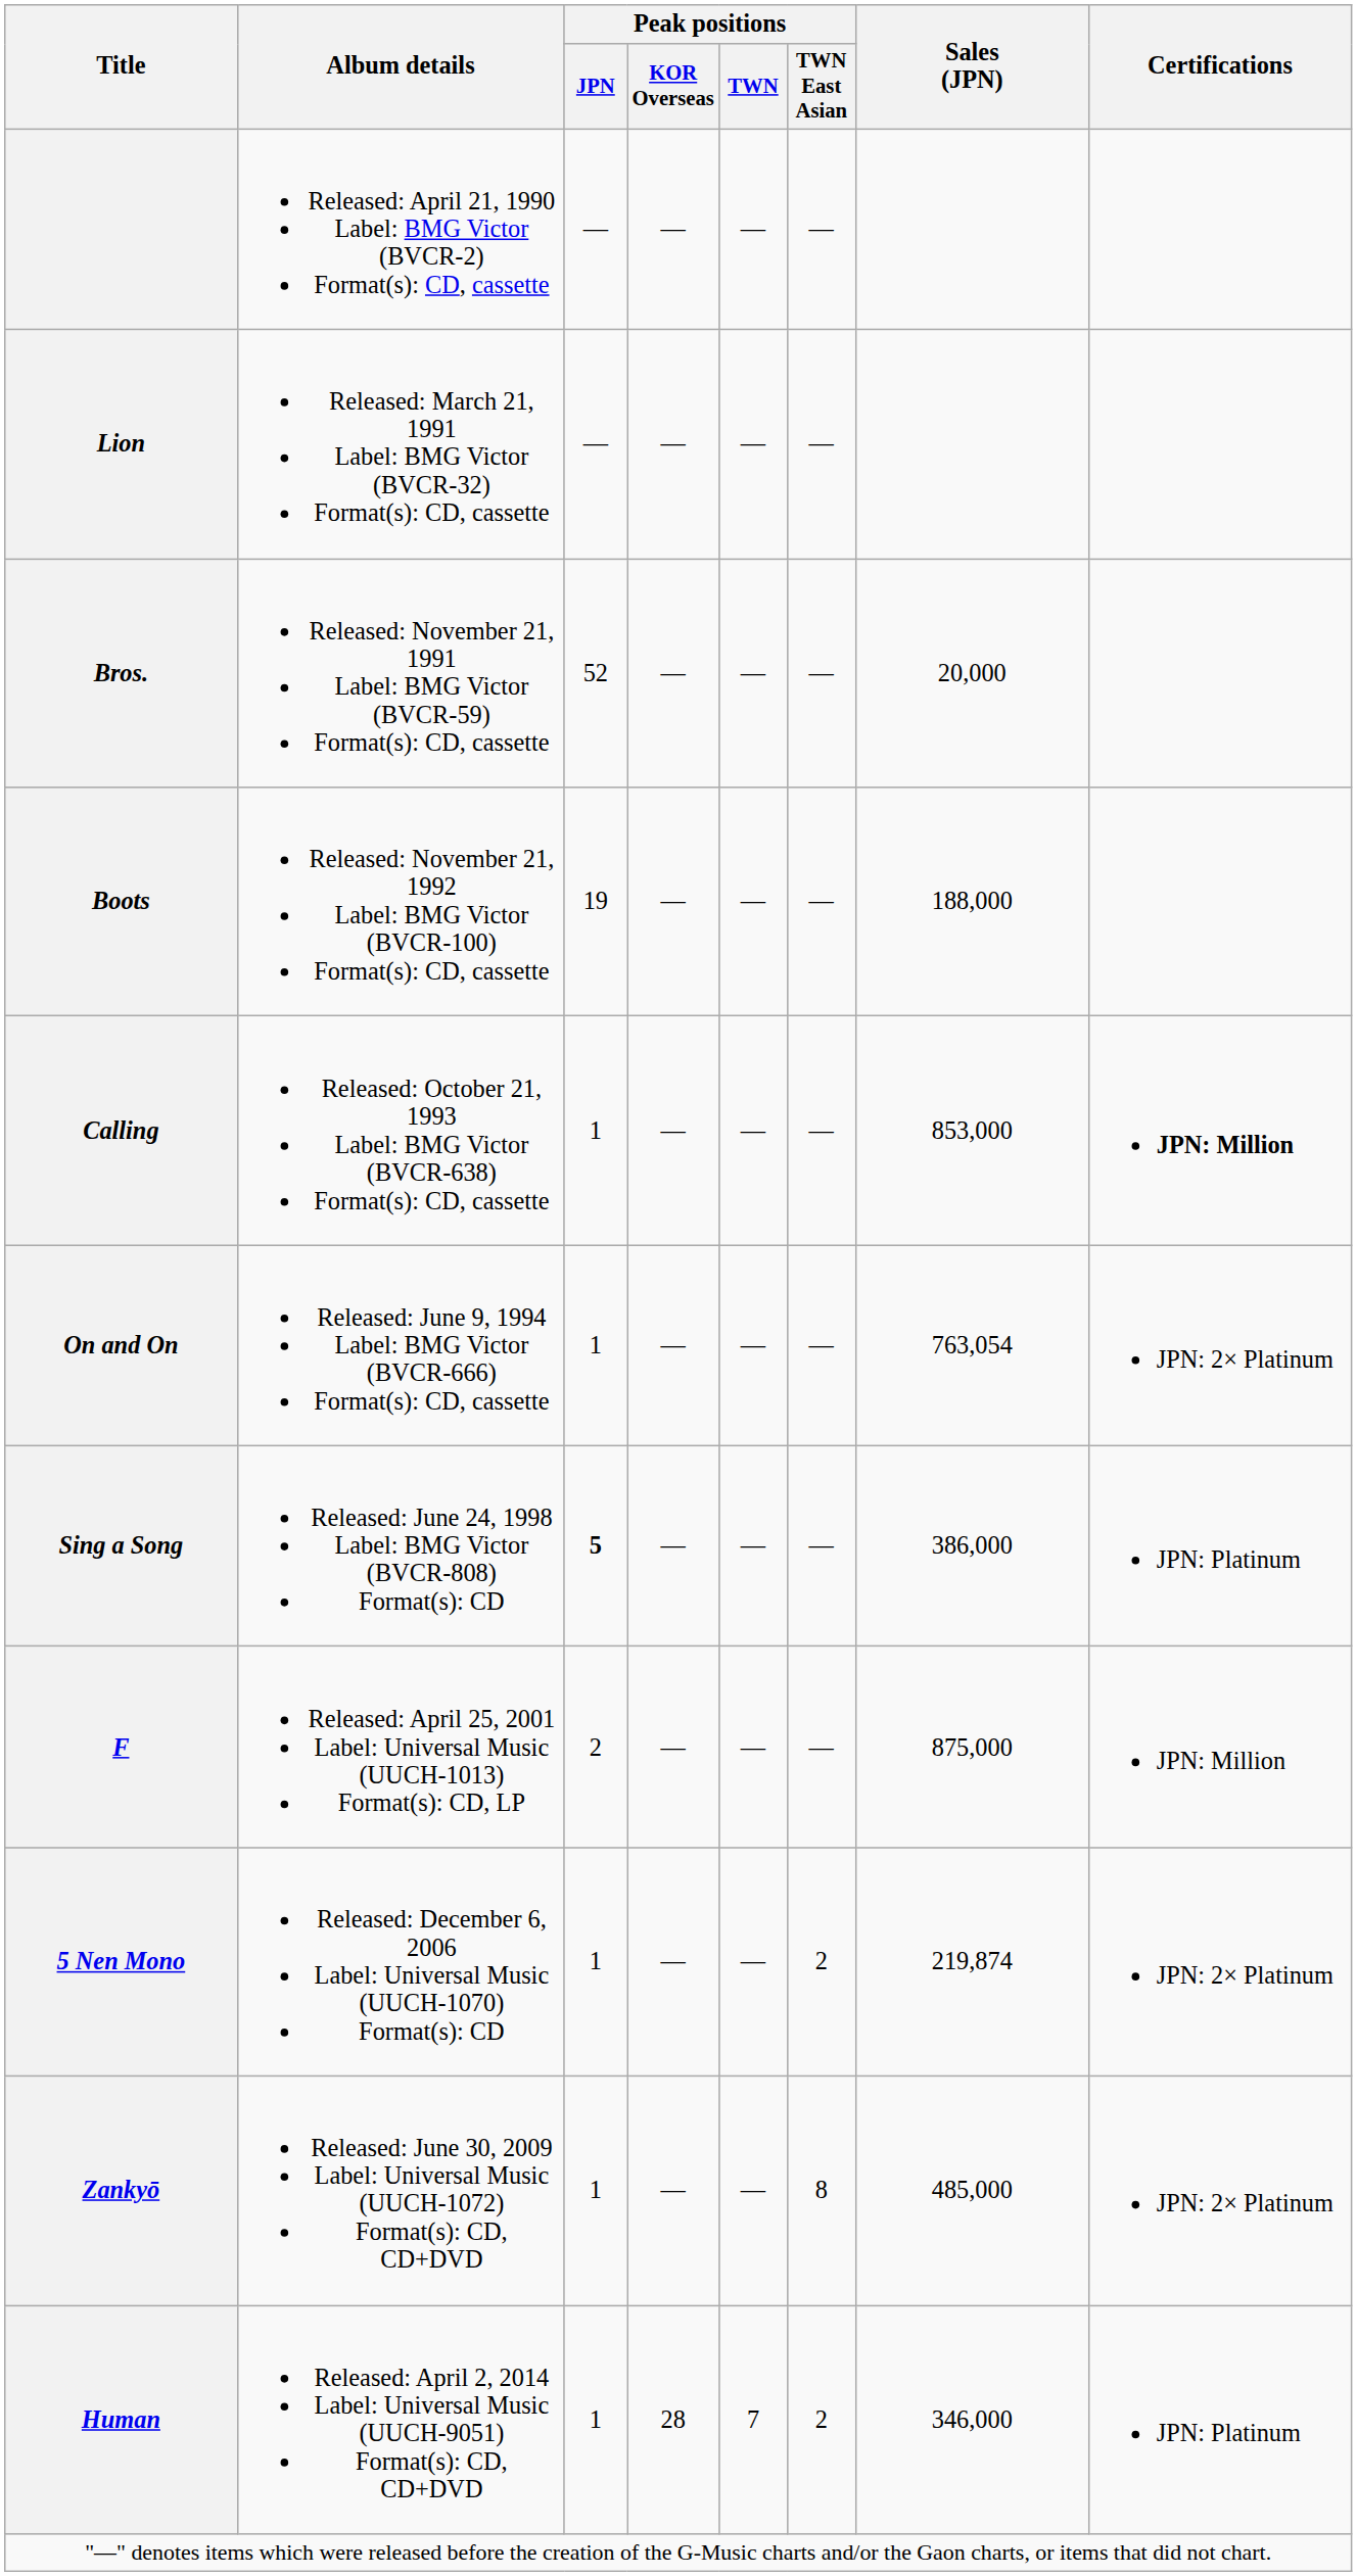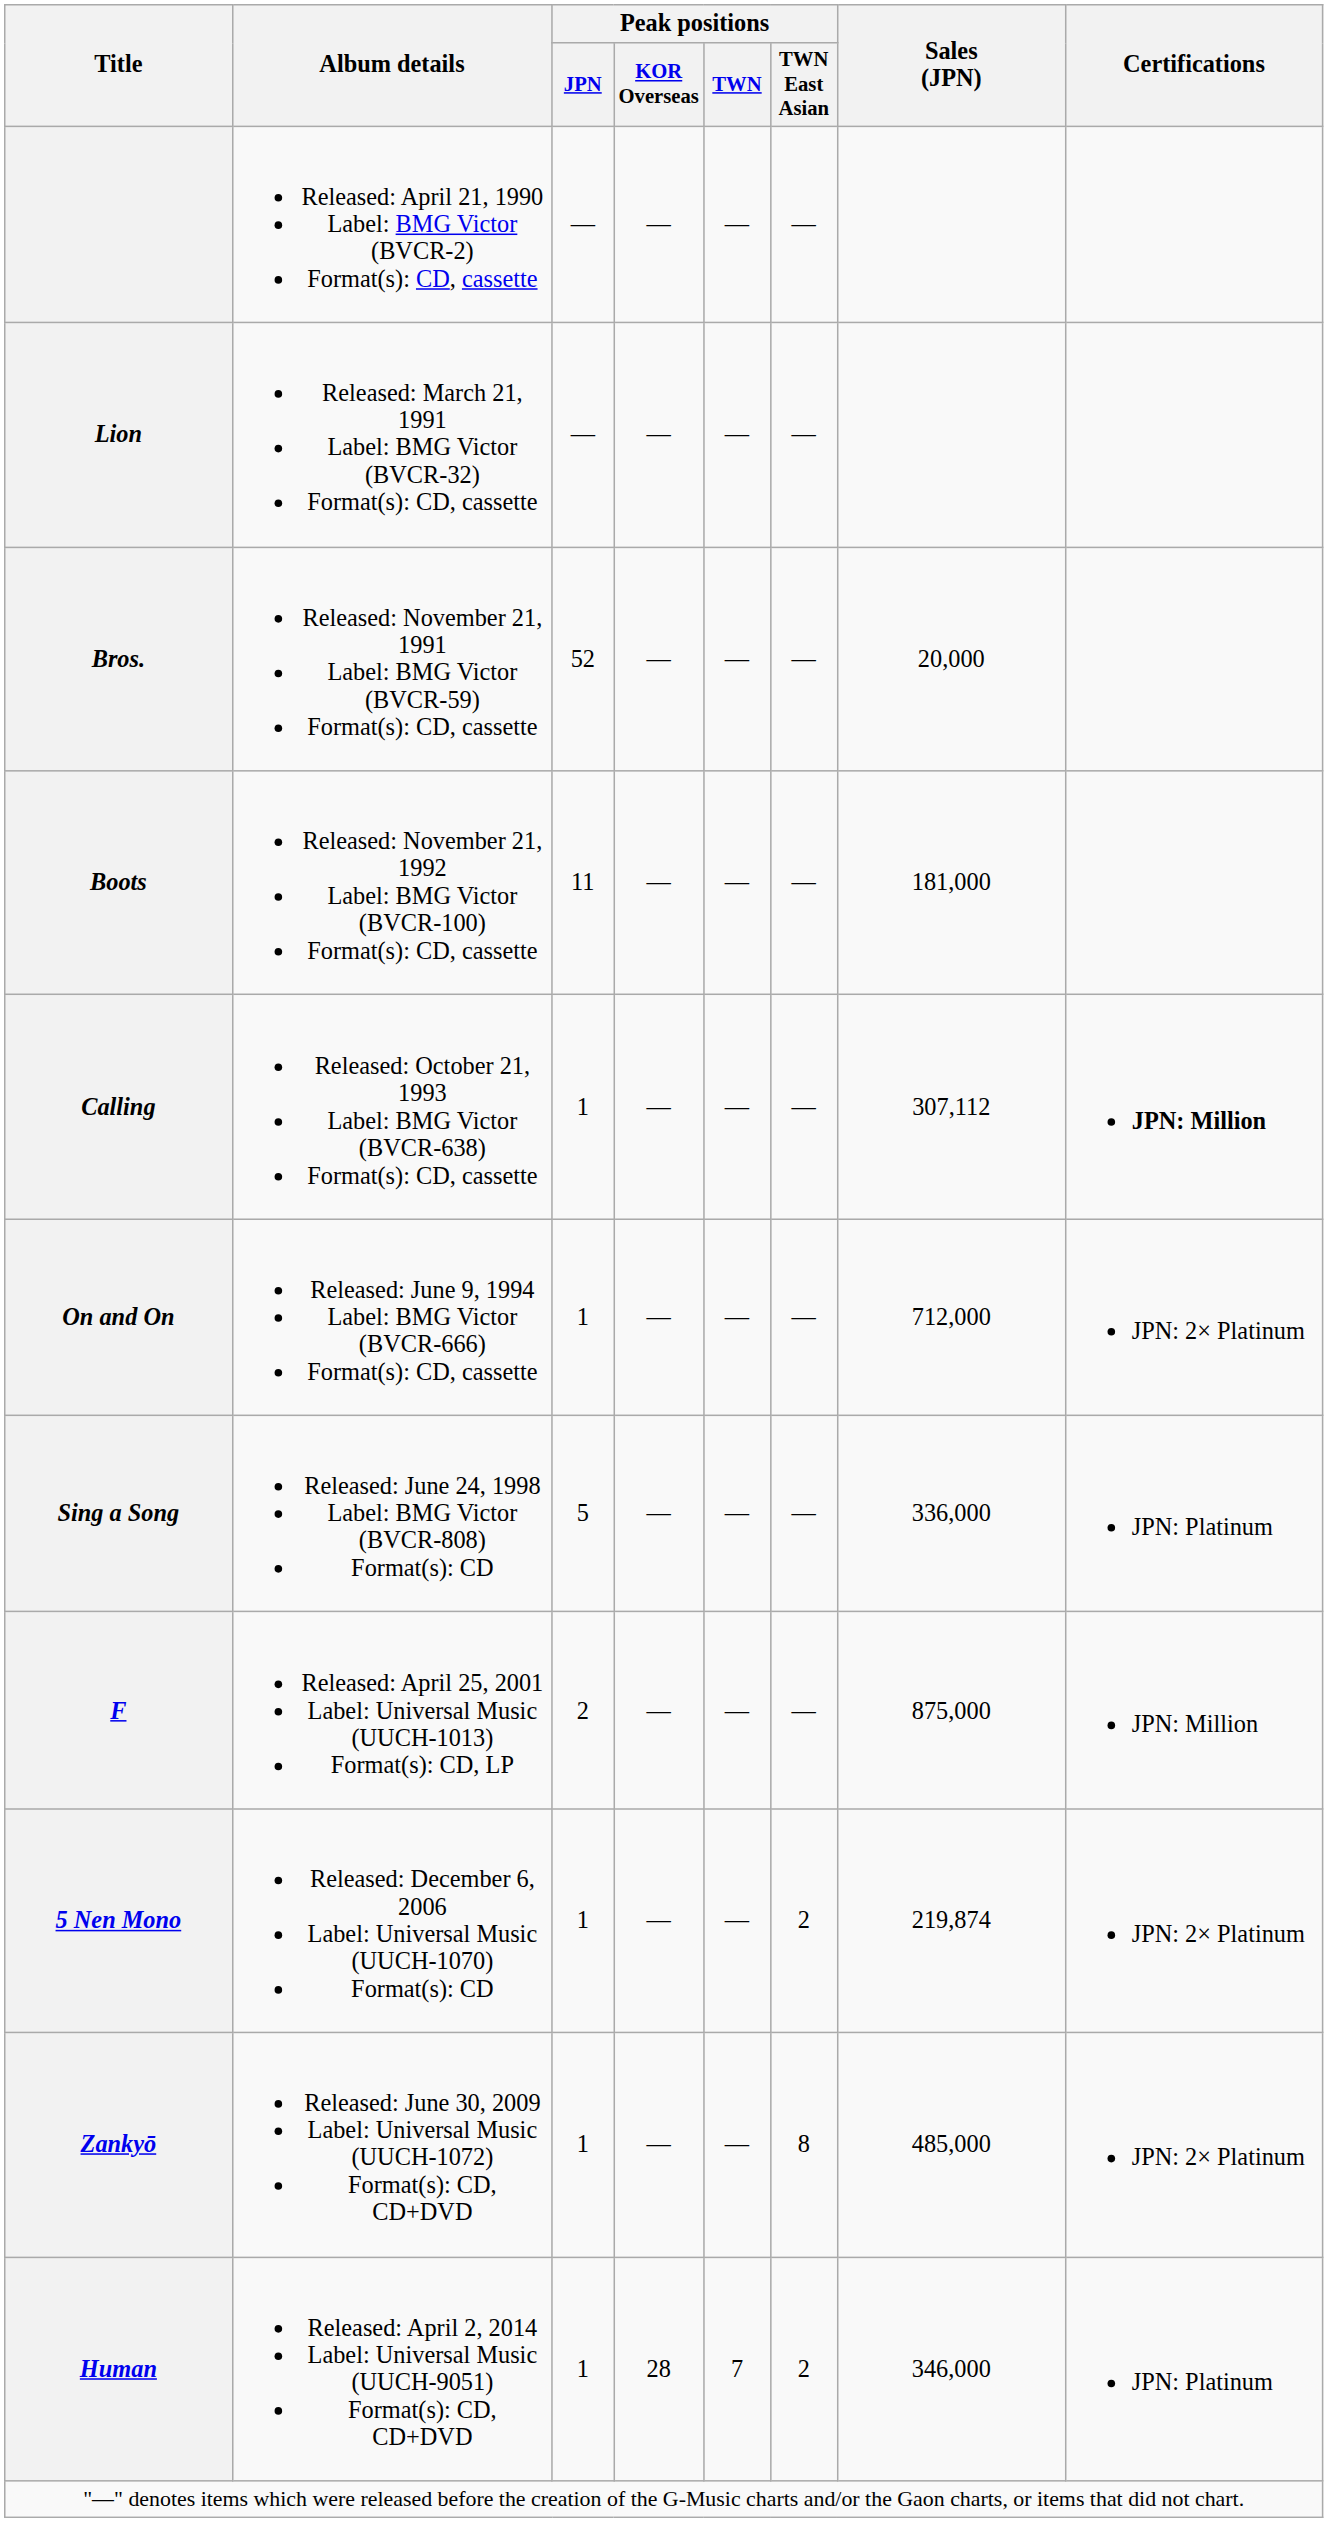 <table class="wikitable plainrowheaders" style="text-align:center;">
 <tr>
 <th style="width:13em;" rowspan="2">Title</th>
 <th style="width:17em;" rowspan="2">Album details</th>
 <th colspan="4">Peak positions</th>
 <th style="width:13em;" rowspan="2">Sales<br>(JPN)<br></th>
 <th style="width:13em;" rowspan="2">Certifications</th>
 </tr>
 <tr>
 <th style="width:3em;font-size:85%"><a href='#'>JPN</a><br></th>
 <th style="width:3em;font-size:85%"><a href='#'>KOR</a><br>Overseas<br></th>
 <th style="width:3em;font-size:85%"><a href='#'>TWN</a><br></th>
 <th style="width:3em;font-size:85%">TWN East Asian<br></th>
 </tr>
 <tr>
 <th scope="row"></th>
 <td><br><ul><li>Released: April 21, 1990</li><li>Label: <a href='#'>BMG Victor</a> <span>(BVCR-2)</span></li><li>Format(s): <a href='#'>CD</a>, <a href='#'>cassette</a></li></ul></td>
 <td>—</td>
 <td>—</td>
 <td>—</td>
 <td>—</td>
 <td></td>
 <td></td>
 </tr>
 <tr>
 <th scope="row"><em>Lion</em></th>
 <td><br><ul><li>Released: March 21, 1991</li><li>Label: BMG Victor <span>(BVCR-32)</span></li><li>Format(s): CD, cassette</li></ul></td>
 <td>—</td>
 <td>—</td>
 <td>—</td>
 <td>—</td>
 <td></td>
 <td></td>
 </tr>
 <tr>
 <th scope="row"><em>Bros.</em></th>
 <td><br><ul><li>Released: November 21, 1991</li><li>Label: BMG Victor <span>(BVCR-59)</span></li><li>Format(s): CD, cassette</li></ul></td>
 <td>52</td>
 <td>—</td>
 <td>—</td>
 <td>—</td>
 <td>20,000</td>
 <td></td>
 </tr>
 <tr>
 <th scope="row"><em>Boots</em></th>
 <td><br><ul><li>Released: November 21, 1992</li><li>Label: BMG Victor <span>(BVCR-100)</span></li><li>Format(s): CD, cassette</li></ul></td>
-<td>19</td>
+<td>11</td>
 <td>—</td>
 <td>—</td>
 <td>—</td>
-<td>188,000</td>
+<td>181,000</td>
 <td align="left"></td>
 </tr>
 <tr>
 <th scope="row"><em>Calling</em></th>
 <td><br><ul><li>Released: October 21, 1993</li><li>Label: BMG Victor <span>(BVCR-638)</span></li><li>Format(s): CD, cassette</li></ul></td>
 <td>1</td>
 <td>—</td>
 <td>—</td>
 <td>—</td>
-<td>853,000</td>
+<td>307,112</td>
 <td align="left"><strong><br><ul><li>JPN: Million</li></ul></strong></td>
 </tr>
 <tr>
 <th scope="row"><em>On and On</em></th>
 <td><br><ul><li>Released: June 9, 1994</li><li>Label: BMG Victor <span>(BVCR-666)</span></li><li>Format(s): CD, cassette</li></ul></td>
 <td>1</td>
 <td>—</td>
 <td>—</td>
 <td>—</td>
-<td>763,054</td>
+<td>712,000</td>
 <td align="left"><br><ul><li>JPN: 2× Platinum</li></ul></td>
 </tr>
 <tr>
 <th scope="row"><em>Sing a Song</em></th>
 <td><br><ul><li>Released: June 24, 1998</li><li>Label: BMG Victor <span>(BVCR-808)</span></li><li>Format(s): CD</li></ul></td>
-<td><strong>5</strong></td>
+<td>5</td>
 <td>—</td>
 <td>—</td>
 <td>—</td>
-<td>386,000</td>
+<td>336,000</td>
 <td align="left"><br><ul><li>JPN: Platinum</li></ul></td>
 </tr>
 <tr>
 <th scope="row"><em><a href='#'>F</a></em></th>
 <td><br><ul><li>Released: April 25, 2001</li><li>Label: Universal Music <span>(UUCH-1013)</span></li><li>Format(s): CD, LP</li></ul></td>
 <td>2</td>
 <td>—</td>
 <td>—</td>
 <td>—</td>
 <td>875,000</td>
 <td align="left"><br><ul><li>JPN: Million</li></ul></td>
 </tr>
 <tr>
 <th scope="row"><em><a href='#'>5 Nen Mono</a></em></th>
 <td><br><ul><li>Released: December 6, 2006</li><li>Label: Universal Music <span>(UUCH-1070)</span></li><li>Format(s): CD</li></ul></td>
 <td>1</td>
 <td>—</td>
 <td>—</td>
 <td>2</td>
 <td>219,874</td>
 <td align="left"><br><ul><li>JPN: 2× Platinum</li></ul></td>
 </tr>
 <tr>
 <th scope="row"><em><a href='#'>Zankyō</a></em></th>
 <td><br><ul><li>Released: June 30, 2009</li><li>Label: Universal Music <span>(UUCH-1072)</span></li><li>Format(s): CD, CD+DVD</li></ul></td>
 <td>1</td>
 <td>—</td>
 <td>—</td>
 <td>8</td>
 <td>485,000</td>
 <td align="left"><br><ul><li>JPN: 2× Platinum</li></ul></td>
 </tr>
 <tr>
 <th scope="row"><em><a href='#'>Human</a></em></th>
 <td><br><ul><li>Released: April 2, 2014</li><li>Label: Universal Music <span>(UUCH-9051)</span></li><li>Format(s): CD, CD+DVD</li></ul></td>
 <td>1</td>
 <td>28</td>
 <td>7</td>
 <td>2</td>
 <td>346,000</td>
 <td align="left"><br><ul><li>JPN: Platinum</li></ul></td>
 </tr>
 <tr>
 <td colspan="11" align="center" style="font-size:90%;">"—" denotes items which were released before the creation of the G-Music charts and/or the Gaon charts, or items that did not chart.</td>
 </tr>
 </table>
